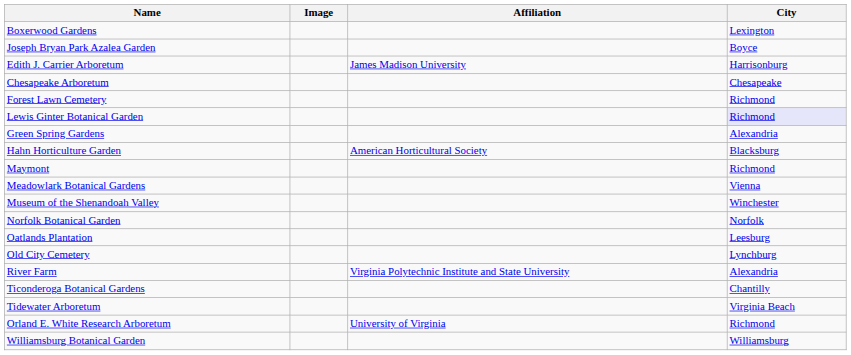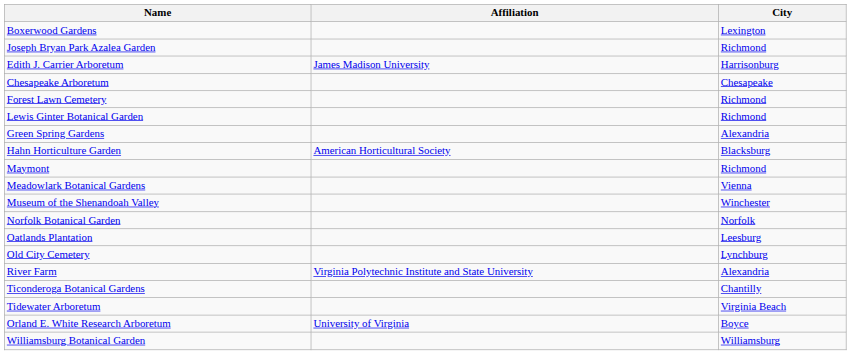 <table class="wikitable" style="width:98%">
 <tr>
 <th>Name</th>
-<th>Image</th>
 <th>Affiliation</th>
 <th>City</th>
 </tr>
 <tr>
 <td><a href='#'>Boxerwood Gardens</a></td>
 <td></td>
-<td></td>
 <td><a href='#'>Lexington</a></td>
 </tr>
 <tr>
 <td><a href='#'>Joseph Bryan Park Azalea Garden</a></td>
 <td></td>
-<td></td>
-<td><a href='#'>Boyce</a></td>
+<td><a href='#'>Richmond</a></td>
 </tr>
 <tr>
 <td><a href='#'>Edith J. Carrier Arboretum</a></td>
-<td></td>
 <td><a href='#'>James Madison University</a></td>
 <td><a href='#'>Harrisonburg</a></td>
 </tr>
 <tr>
 <td><a href='#'>Chesapeake Arboretum</a></td>
 <td></td>
-<td></td>
 <td><a href='#'>Chesapeake</a></td>
 </tr>
 <tr>
 <td><a href='#'>Forest Lawn Cemetery</a></td>
-<td></td>
 <td></td>
 <td><a href='#'>Richmond</a></td>
 </tr>
 <tr>
 <td><a href='#'>Lewis Ginter Botanical Garden</a></td>
 <td></td>
-<td></td>
-<td style="background: lavender;"><a href='#'>Richmond</a></td>
+<td><a href='#'>Richmond</a></td>
 </tr>
 <tr>
 <td><a href='#'>Green Spring Gardens</a></td>
-<td></td>
 <td></td>
 <td><a href='#'>Alexandria</a></td>
 </tr>
 <tr>
 <td><a href='#'>Hahn Horticulture Garden</a></td>
-<td></td>
 <td><a href='#'>American Horticultural Society</a></td>
 <td><a href='#'>Blacksburg</a></td>
 </tr>
 <tr>
 <td><a href='#'>Maymont</a></td>
 <td></td>
-<td></td>
 <td><a href='#'>Richmond</a></td>
 </tr>
 <tr>
 <td><a href='#'>Meadowlark Botanical Gardens</a></td>
-<td></td>
 <td></td>
 <td><a href='#'>Vienna</a></td>
 </tr>
 <tr>
 <td><a href='#'>Museum of the Shenandoah Valley</a></td>
 <td></td>
-<td></td>
 <td><a href='#'>Winchester</a></td>
 </tr>
 <tr>
 <td><a href='#'>Norfolk Botanical Garden</a></td>
-<td></td>
 <td></td>
 <td><a href='#'>Norfolk</a></td>
 </tr>
 <tr>
 <td><a href='#'>Oatlands Plantation</a></td>
 <td></td>
-<td></td>
 <td><a href='#'>Leesburg</a></td>
 </tr>
 <tr>
 <td><a href='#'>Old City Cemetery</a></td>
 <td></td>
-<td></td>
 <td><a href='#'>Lynchburg</a></td>
 </tr>
 <tr>
 <td><a href='#'>River Farm</a></td>
-<td></td>
 <td><a href='#'>Virginia Polytechnic Institute and State University</a></td>
 <td><a href='#'>Alexandria</a></td>
 </tr>
 <tr>
 <td><a href='#'>Ticonderoga Botanical Gardens</a></td>
 <td></td>
-<td></td>
 <td><a href='#'>Chantilly</a></td>
 </tr>
 <tr>
 <td><a href='#'>Tidewater Arboretum</a></td>
 <td></td>
-<td></td>
 <td><a href='#'>Virginia Beach</a></td>
 </tr>
 <tr>
 <td><a href='#'>Orland E. White Research Arboretum</a></td>
-<td></td>
 <td><a href='#'>University of Virginia</a></td>
-<td><a href='#'>Richmond</a></td>
+<td><a href='#'>Boyce</a></td>
 </tr>
 <tr>
 <td><a href='#'>Williamsburg Botanical Garden</a></td>
 <td></td>
-<td></td>
 <td><a href='#'>Williamsburg</a></td>
 </tr>
 </table>
